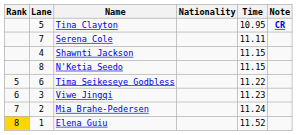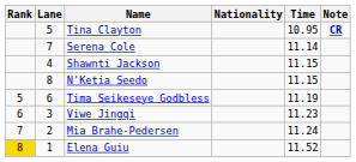 <table class="wikitable sortable" style="text-align:center">
 <tr>
 <th>Rank</th>
 <th>Lane</th>
 <th>Name</th>
 <th>Nationality</th>
 <th>Time</th>
 <th>Note</th>
 </tr>
 <tr>
 <td></td>
 <td>5</td>
 <td align=left><a href='#'>Tina Clayton</a></td>
 <td align=left></td>
 <td>10.95</td>
 <td><strong><a href='#'>CR</a></strong></td>
 </tr>
 <tr>
 <td></td>
 <td>7</td>
 <td align=left><a href='#'>Serena Cole</a></td>
 <td align=left></td>
-<td>11.11</td>
+<td>11.14</td>
 <td></td>
 </tr>
 <tr>
 <td></td>
 <td>4</td>
 <td align=left><a href='#'>Shawnti Jackson</a></td>
 <td align=left></td>
 <td>11.15 </td>
 <td></td>
 </tr>
 <tr>
 <td></td>
 <td>8</td>
 <td align=left><a href='#'>N'Ketia Seedo</a></td>
 <td align=left></td>
 <td>11.15 </td>
 <td></td>
 </tr>
 <tr>
 <td>5</td>
 <td>6</td>
 <td align=left><a href='#'>Tima Seikeseye Godbless</a></td>
 <td align=left></td>
-<td>11.22</td>
+<td>11.19</td>
 <td></td>
 </tr>
 <tr>
 <td>6</td>
 <td>3</td>
 <td align=left><a href='#'>Viwe Jingqi</a></td>
 <td align=left></td>
 <td>11.23</td>
 <td></td>
 </tr>
 <tr>
 <td>7</td>
 <td>2</td>
 <td align=left><a href='#'>Mia Brahe-Pedersen</a></td>
 <td align=left></td>
 <td>11.24</td>
 <td></td>
 </tr>
 <tr>
 <td style="background: gold;">8</td>
 <td>1</td>
 <td align=left><a href='#'>Elena Guiu</a></td>
 <td align=left></td>
 <td>11.52</td>
 <td></td>
 </tr>
 </table>
